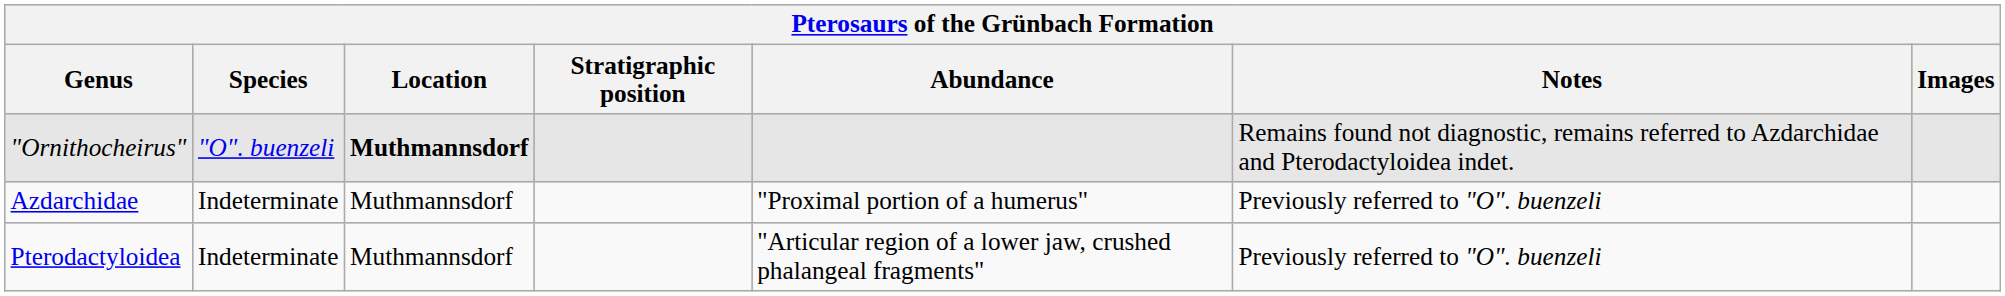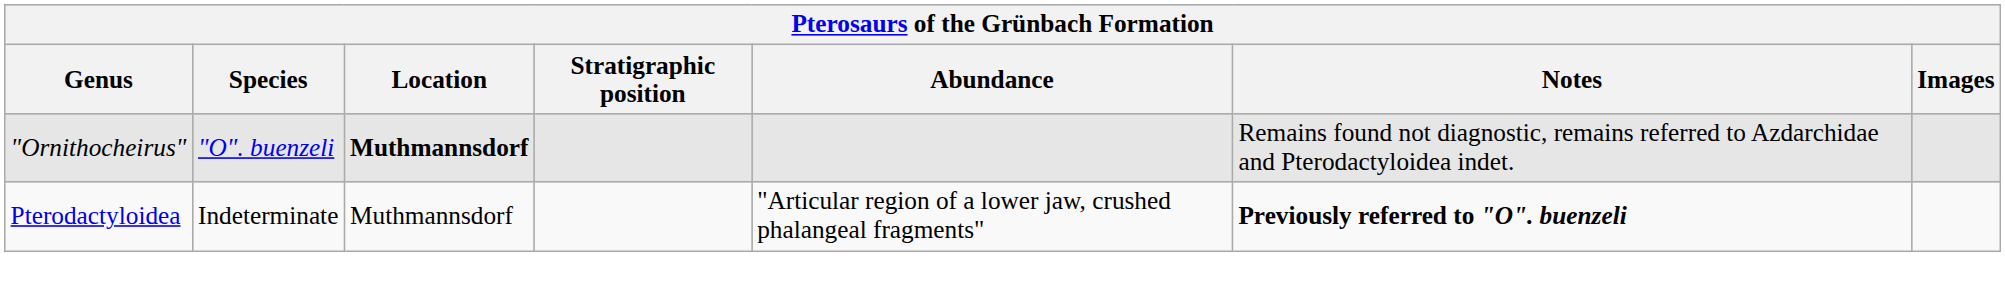 <table class="wikitable" align="center" width="100%">
 <tr>
 <th colspan="7" align="center"><strong><a href='#'>Pterosaurs</a> of the Grünbach Formation</strong></th>
 </tr>
 <tr>
 <th>Genus</th>
 <th>Species</th>
 <th>Location</th>
 <th>Stratigraphic position</th>
 <th>Abundance</th>
 <th>Notes</th>
 <th>Images</th>
 </tr>
 <tr>
 <td style="background:#E6E6E6;"><em>"Ornithocheirus"</em></td>
 <td style="background:#E6E6E6;"><em><a href='#'>"O". buenzeli</a></em></td>
 <td style="background:#E6E6E6;"><strong>Muthmannsdorf</strong></td>
 <td style="background:#E6E6E6;"></td>
 <td style="background:#E6E6E6;"></td>
 <td style="background:#E6E6E6;">Remains found not diagnostic, remains referred to Azdarchidae and Pterodactyloidea indet.</td>
 <td style="background:#E6E6E6;"></td>
 </tr>
 <tr>
-<td><a href='#'>Azdarchidae</a></td>
-<td>Indeterminate</td>
-<td>Muthmannsdorf</td>
-<td></td>
-<td>"Proximal portion of a humerus"</td>
-<td>Previously referred to <em>"O". buenzeli</em></td>
-<td></td>
-</tr>
-<tr>
 <td><a href='#'>Pterodactyloidea</a></td>
 <td>Indeterminate</td>
 <td>Muthmannsdorf</td>
 <td></td>
 <td>"Articular region of a lower jaw, crushed phalangeal fragments"</td>
-<td>Previously referred to <em>"O". buenzeli</em></td>
+<td><strong>Previously referred to <em>"O". buenzeli</em></strong></td>
 <td></td>
 </tr>
 </table>
